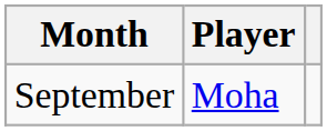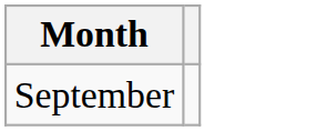 <table class="wikitable" style="text-align:left">
 <tr>
 <th>Month</th>
-<th>Player</th>
 <th></th>
 </tr>
 <tr>
 <td>September</td>
-<td> <a href='#'>Moha</a></td>
 <td></td>
 </tr>
 </table>
